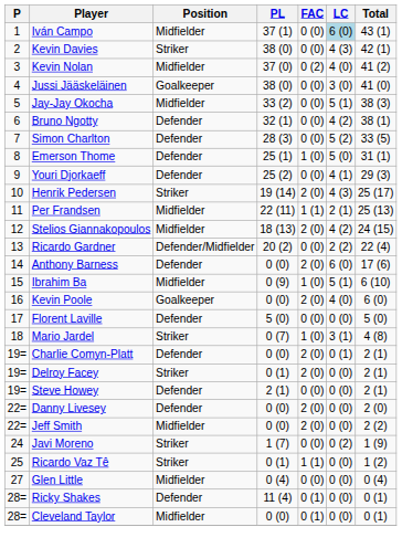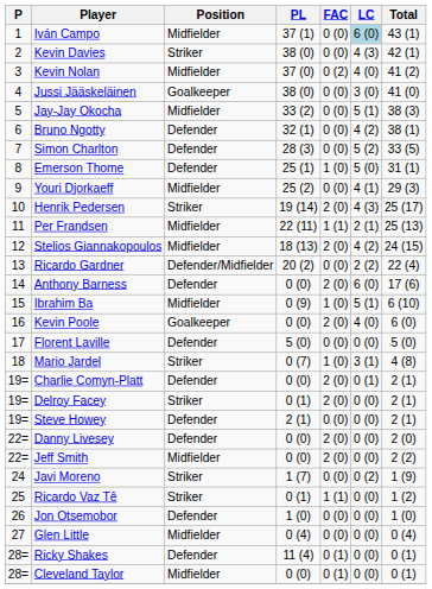 <table class="wikitable sortable">
 <tr>
 <th>P</th>
 <th>Player</th>
 <th>Position</th>
 <th><a href='#'>PL</a></th>
 <th><a href='#'>FAC</a></th>
 <th><a href='#'>LC</a></th>
 <th>Total</th>
 </tr>
 <tr>
 <td align=center>1</td>
 <td> <a href='#'>Iván Campo</a></td>
 <td>Midfielder</td>
 <td align=center>37 (1)</td>
 <td align=center>0 (0)</td>
 <td align=center style="background: lightblue;">6 (0)</td>
 <td align=center>43 (1)</td>
 </tr>
 <tr>
 <td align=center>2</td>
 <td> <a href='#'>Kevin Davies</a></td>
 <td>Striker</td>
 <td align=center>38 (0)</td>
 <td align=center>0 (0)</td>
 <td align=center>4 (3)</td>
 <td align=center>42 (1)</td>
 </tr>
 <tr>
 <td align=center>3</td>
 <td> <a href='#'>Kevin Nolan</a></td>
 <td>Midfielder</td>
 <td align=center>37 (0)</td>
 <td align=center>0 (2)</td>
 <td align=center>4 (0)</td>
 <td align=center>41 (2)</td>
 </tr>
 <tr>
 <td align=center>4</td>
 <td> <a href='#'>Jussi Jääskeläinen</a></td>
 <td>Goalkeeper</td>
 <td align=center>38 (0)</td>
 <td align=center>0 (0)</td>
 <td align=center>3 (0)</td>
 <td align=center>41 (0)</td>
 </tr>
 <tr>
 <td align=center>5</td>
 <td>  <a href='#'>Jay-Jay Okocha</a></td>
 <td>Midfielder</td>
 <td align=center>33 (2)</td>
 <td align=center>0 (0)</td>
 <td align=center>5 (1)</td>
 <td align=center>38 (3)</td>
 </tr>
 <tr>
 <td align=center>6</td>
 <td> <a href='#'>Bruno Ngotty</a></td>
 <td>Defender</td>
 <td align=center>32 (1)</td>
 <td align=center>0 (0)</td>
 <td align=center>4 (2)</td>
 <td align=center>38 (1)</td>
 </tr>
 <tr>
 <td align=center>7</td>
 <td> <a href='#'>Simon Charlton</a></td>
 <td>Defender</td>
 <td align=center>28 (3)</td>
 <td align=center>0 (0)</td>
 <td align=center>5 (2)</td>
 <td align=center>33  (5)</td>
 </tr>
 <tr>
 <td align=center>8</td>
 <td>  <a href='#'>Emerson Thome</a></td>
 <td>Defender</td>
 <td align=center>25 (1)</td>
 <td align=center>1 (0)</td>
 <td align=center>5 (0)</td>
 <td align=center>31 (1)</td>
 </tr>
 <tr>
 <td align=center>9</td>
 <td>  <a href='#'>Youri Djorkaeff</a></td>
-<td>Defender</td>
+<td>Midfielder</td>
 <td align=center>25 (2)</td>
 <td align=center>0 (0)</td>
 <td align=center>4 (1)</td>
 <td align=center>29 (3)</td>
 </tr>
 <tr>
 <td align=center>10</td>
 <td> <a href='#'>Henrik Pedersen</a></td>
 <td>Striker</td>
 <td align=center>19 (14)</td>
 <td align=center>2 (0)</td>
 <td align=center>4 (3)</td>
 <td align=center>25 (17)</td>
 </tr>
 <tr>
 <td align=center>11</td>
 <td> <a href='#'>Per Frandsen</a></td>
 <td>Midfielder</td>
 <td align=center>22 (11)</td>
 <td align=center>1 (1)</td>
 <td align=center>2 (1)</td>
 <td align=center>25 (13)</td>
 </tr>
 <tr>
 <td align=center>12</td>
 <td> <a href='#'>Stelios Giannakopoulos</a></td>
 <td>Midfielder</td>
 <td align=center>18 (13)</td>
 <td align=center>2 (0)</td>
 <td align=center>4 (2)</td>
 <td align=center>24 (15)</td>
 </tr>
 <tr>
 <td align=center>13</td>
 <td> <a href='#'>Ricardo Gardner</a></td>
 <td>Defender/Midfielder</td>
 <td align=center>20 (2)</td>
 <td align=center>0 (0)</td>
 <td align=center>2 (2)</td>
 <td align=center>22 (4)</td>
 </tr>
 <tr>
 <td align=center>14</td>
 <td> <a href='#'>Anthony Barness</a></td>
 <td>Defender</td>
 <td align=center>0 (0)</td>
 <td align=center>2 (0)</td>
 <td align=center>6 (0)</td>
 <td align=center>17 (6)</td>
 </tr>
 <tr>
 <td align=center>15</td>
 <td>  <a href='#'>Ibrahim Ba</a></td>
 <td>Midfielder</td>
 <td align=center>0 (9)</td>
 <td align=center>1 (0)</td>
 <td align=center>5 (1)</td>
 <td align=center>6 (10)</td>
 </tr>
 <tr>
 <td align=center>16</td>
 <td> <a href='#'>Kevin Poole</a></td>
 <td>Goalkeeper</td>
 <td align=center>0 (0)</td>
 <td align=center>2 (0)</td>
 <td align=center>4 (0)</td>
 <td align=center>6 (0)</td>
 </tr>
 <tr>
 <td align=center>17</td>
 <td> <a href='#'>Florent Laville</a></td>
 <td>Defender</td>
 <td align=center>5 (0)</td>
 <td align=center>0 (0)</td>
 <td align=center>0 (0)</td>
 <td align=center>5 (0)</td>
 </tr>
 <tr>
 <td align=center>18</td>
 <td> <a href='#'>Mario Jardel</a></td>
 <td>Striker</td>
 <td align=center>0 (7)</td>
 <td align=center>1 (0)</td>
 <td align=center>3 (1)</td>
 <td align=center>4 (8)</td>
 </tr>
 <tr>
 <td align=center>19=</td>
 <td> <a href='#'>Charlie Comyn-Platt</a></td>
 <td>Defender</td>
 <td align=center>0 (0)</td>
 <td align=center>2 (0)</td>
 <td align=center>0 (1)</td>
 <td align=center>2 (1)</td>
 </tr>
 <tr>
 <td align=center>19=</td>
 <td> <a href='#'>Delroy Facey</a></td>
 <td>Striker</td>
 <td align=center>0 (1)</td>
 <td align=center>2 (0)</td>
 <td align=center>0 (0)</td>
 <td align=center>2 (1)</td>
 </tr>
 <tr>
 <td align=center>19=</td>
 <td> <a href='#'>Steve Howey</a></td>
 <td>Defender</td>
 <td align=center>2 (1)</td>
 <td align=center>0 (0)</td>
 <td align=center>0 (0)</td>
 <td align=center>2 (1)</td>
 </tr>
 <tr>
 <td align=center>22=</td>
 <td> <a href='#'>Danny Livesey</a></td>
 <td>Defender</td>
 <td align=center>0 (0)</td>
 <td align=center>2 (0)</td>
 <td align=center>0 (0)</td>
 <td align=center>2 (0)</td>
 </tr>
 <tr>
 <td align=center>22=</td>
 <td> <a href='#'>Jeff Smith</a></td>
 <td>Midfielder</td>
 <td align=center>0 (0)</td>
 <td align=center>2 (0)</td>
 <td align=center>0 (0)</td>
 <td align=center>2 (2)</td>
 </tr>
 <tr>
 <td align=center>24</td>
 <td> <a href='#'>Javi Moreno</a></td>
 <td>Striker</td>
 <td align=center>1 (7)</td>
 <td align=center>0 (0)</td>
 <td align=center>0 (2)</td>
 <td align=center>1 (9)</td>
 </tr>
 <tr>
 <td align=center>25</td>
 <td> <a href='#'>Ricardo Vaz Tê</a></td>
 <td>Striker</td>
 <td align=center>0 (1)</td>
 <td align=center>1 (1)</td>
 <td align=center>0 (0)</td>
 <td align=center>1 (2)</td>
 </tr>
 <tr>
+<td align=center>26</td>
+<td> <a href='#'>Jon Otsemobor</a></td>
+<td>Defender</td>
+<td align=center>1 (0)</td>
+<td align=center>0 (0)</td>
+<td align=center>0 (0)</td>
+<td align=center>1 (0)</td>
+</tr>
+<tr>
 <td align=center>27</td>
 <td> <a href='#'>Glen Little</a></td>
 <td>Midfielder</td>
 <td align=center>0 (4)</td>
 <td align=center>0 (0)</td>
 <td align=center>0 (0)</td>
 <td align=center>0 (4)</td>
 </tr>
 <tr>
 <td align=center>28=</td>
 <td> <a href='#'>Ricky Shakes</a></td>
 <td>Defender</td>
 <td align=center>11  (4)</td>
 <td align=center>0 (1)</td>
 <td align=center>0 (0)</td>
 <td align=center>0 (1)</td>
 </tr>
 <tr>
 <td align=center>28=</td>
 <td> <a href='#'>Cleveland Taylor</a></td>
 <td>Midfielder</td>
 <td align=center>0 (0)</td>
 <td align=center>0 (1)</td>
 <td align=center>0 (0)</td>
 <td align=center>0 (1)</td>
 </tr>
 <tr>
 </tr>
 </table>
